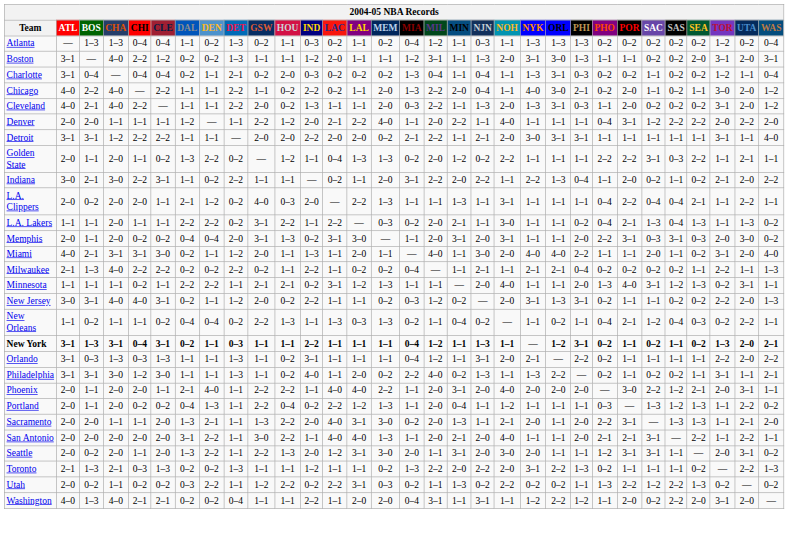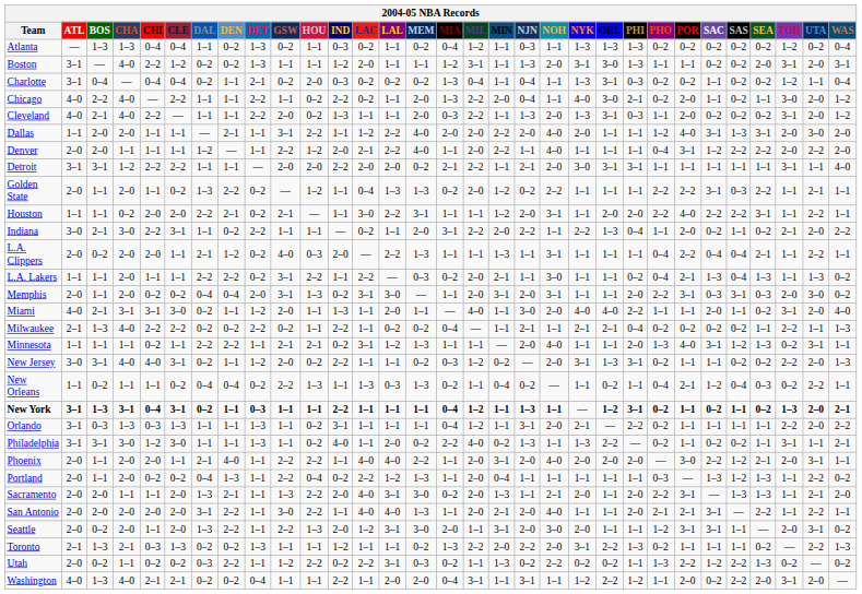 <table class="wikitable" style="font-size:90%; text-align:center;">
 <tr>
 <th colspan=31>2004-05 NBA Records</th>
 </tr>
 <tr>
 <th width=100>Team</th>
 <th style="background:#FF0000;color:#FFFFFF;width=35">ATL</th>
 <th style="background:#006400;color:#FFFFFF;width=35">BOS</th>
 <th style="background:#253E6A;color:#DF5106;width=35">CHA</th>
 <th style="background:#FF0000;color:#000000;width=35">CHI</th>
 <th style="background:#9F1F32;color:#001D43;width=35">CLE</th>
 <th style="background:#0055BA;color:#898D8F;width=35">DAL</th>
 <th style="background:#4C92CC;color:#FDB827;width=35">DEN</th>
 <th style="background:#006BB7;color:#ED164B;width=35">DET</th>
 <th style="background:#072E63;color:#DC5A34;width=35">GSW</th>
 <th style="background:#D31145;color:#CBD4D8;width=35">HOU</th>
 <th style="background:#000080;color:#FFD700;width=35">IND</th>
 <th style="background:#F9160D;color:#1A2E8B;width=35">LAC</th>
 <th style="background:#800080;color:#FFD700;width=35">LAL</th>
 <th style="background:#00265B;color:#BAD1EB;width=35">MEM</th>
 <th style="background:#000000;color:#8B0000;width=35">MIA</th>
 <th style="background:#00471B;color:#5C378A;width=35">MIL</th>
 <th style="background:#044D80;color:#000000;width=35">MIN</th>
 <th style="background:#12305B;color:#C4CED4;width=35">NJN</th>
 <th style="background:#0093B1;color:#FDB827;width=35">NOH</th>
 <th style="background:#0000FF;color:#FF8C00;width=35">NYK</th>
 <th style="background:#0000FF;color:#000000;width=35">ORL</th>
 <th style="background:#000000;color:#BB9754;width=35">PHI</th>
 <th style="background:#800080;color:#FF4500;width=35">PHO</th>
 <th style="background:#000000;color:#FF0000;width=35">POR</th>
 <th style="background:#6846A8;color:#FFFFFF;width=35">SAC</th>
 <th style="background:#000000;color:#C0C0C0;width=35">SAS</th>
 <th style="background:#005831;color:#FFC322;width=35">SEA</th>
 <th style="background:#7436BF;color:#BE0F34;width=35">TOR</th>
 <th style="background:#042A5C;color:#4C8ECC;width=35">UTA</th>
 <th style="background:#044D7D;color:#BC7A44;width=35">WAS</th>
 </tr>
 <tr>
 <td style="text-align:left;"><a href='#'>Atlanta</a></td>
 <td>—</td>
 <td>1–3</td>
 <td>1–3</td>
 <td>0–4</td>
 <td>0–4</td>
 <td>1–1</td>
 <td>0–2</td>
 <td>1–3</td>
 <td>0–2</td>
 <td>1–1</td>
 <td>0–3</td>
 <td>0–2</td>
 <td>1–1</td>
 <td>0–2</td>
 <td>0–4</td>
 <td>1–2</td>
 <td>1–1</td>
 <td>0–3</td>
 <td>1–1</td>
 <td>1–3</td>
 <td>1–3</td>
 <td>1–3</td>
 <td>0–2</td>
 <td>0–2</td>
 <td>0–2</td>
 <td>0–2</td>
 <td>0–2</td>
 <td>1–2</td>
 <td>0–2</td>
 <td>0–4</td>
 </tr>
 <tr>
 <td style="text-align:left;"><a href='#'>Boston</a></td>
 <td>3–1</td>
 <td>—</td>
 <td>4–0</td>
 <td>2–2</td>
 <td>1–2</td>
 <td>0–2</td>
 <td>0–2</td>
 <td>1–3</td>
 <td>1–1</td>
 <td>1–1</td>
 <td>1–2</td>
 <td>2–0</td>
 <td>1–1</td>
 <td>1–1</td>
 <td>1–2</td>
 <td>3–1</td>
 <td>1–1</td>
 <td>1–3</td>
 <td>2–0</td>
 <td>3–1</td>
 <td>3–0</td>
 <td>1–3</td>
 <td>1–1</td>
 <td>1–1</td>
 <td>0–2</td>
 <td>0–2</td>
 <td>2–0</td>
 <td>3–1</td>
 <td>2–0</td>
 <td>3–1</td>
 </tr>
 <tr>
 <td style="text-align:left;"><a href='#'>Charlotte</a></td>
 <td>3–1</td>
 <td>0–4</td>
 <td>—</td>
 <td>0–4</td>
 <td>0–4</td>
 <td>0–2</td>
 <td>1–1</td>
 <td>2–1</td>
 <td>0–2</td>
 <td>2–0</td>
 <td>0–3</td>
 <td>0–2</td>
 <td>0–2</td>
 <td>0–2</td>
 <td>1–3</td>
 <td>0–4</td>
 <td>1–1</td>
 <td>0–4</td>
 <td>1–1</td>
 <td>1–3</td>
 <td>3–1</td>
 <td>0–3</td>
 <td>0–2</td>
 <td>0–2</td>
 <td>1–1</td>
 <td>0–2</td>
 <td>0–2</td>
 <td>1–2</td>
 <td>1–1</td>
 <td>0–4</td>
 </tr>
 <tr>
 <td style="text-align:left;"><a href='#'>Chicago</a></td>
 <td>4–0</td>
 <td>2–2</td>
 <td>4–0</td>
 <td>—</td>
 <td>2–2</td>
 <td>1–1</td>
 <td>1–1</td>
 <td>2–2</td>
 <td>1–1</td>
 <td>0–2</td>
 <td>2–2</td>
 <td>0–2</td>
 <td>1–1</td>
 <td>2–0</td>
 <td>1–3</td>
 <td>2–2</td>
 <td>2–0</td>
 <td>0–4</td>
 <td>1–1</td>
 <td>4–0</td>
 <td>3–0</td>
 <td>2–1</td>
 <td>0–2</td>
 <td>2–0</td>
 <td>1–1</td>
 <td>0–2</td>
 <td>1–1</td>
 <td>3–0</td>
 <td>2–0</td>
 <td>1–2</td>
 </tr>
 <tr>
 <td style="text-align:left;"><a href='#'>Cleveland</a></td>
 <td>4–0</td>
 <td>2–1</td>
 <td>4–0</td>
 <td>2–2</td>
 <td>—</td>
 <td>1–1</td>
 <td>1–1</td>
 <td>2–2</td>
 <td>2–0</td>
 <td>0–2</td>
 <td>1–3</td>
 <td>1–1</td>
 <td>1–1</td>
 <td>2–0</td>
 <td>0–3</td>
 <td>2–2</td>
 <td>1–1</td>
 <td>1–3</td>
 <td>2–0</td>
 <td>1–3</td>
 <td>3–1</td>
 <td>0–3</td>
 <td>1–1</td>
 <td>2–0</td>
 <td>0–2</td>
 <td>0–2</td>
 <td>0–2</td>
 <td>3–1</td>
 <td>2–0</td>
 <td>1–2</td>
 </tr>
 <tr>
+<td style="text-align:left;"><a href='#'>Dallas</a></td>
+<td>1–1</td>
+<td>2–0</td>
+<td>2–0</td>
+<td>1–1</td>
+<td>1–1</td>
+<td>—</td>
+<td>2–1</td>
+<td>1–1</td>
+<td>3–1</td>
+<td>2–2</td>
+<td>1–1</td>
+<td>1–2</td>
+<td>2–2</td>
+<td>4–0</td>
+<td>2–0</td>
+<td>2–0</td>
+<td>2–2</td>
+<td>2–0</td>
+<td>4–0</td>
+<td>2–0</td>
+<td>1–1</td>
+<td>1–1</td>
+<td>1–2</td>
+<td>4–0</td>
+<td>3–1</td>
+<td>1–3</td>
+<td>3–1</td>
+<td>2–0</td>
+<td>3–0</td>
+<td>2–0</td>
+</tr>
+<tr>
 <td style="text-align:left;"><a href='#'>Denver</a></td>
 <td>2–0</td>
 <td>2–0</td>
 <td>1–1</td>
 <td>1–1</td>
 <td>1–1</td>
 <td>1–2</td>
 <td>—</td>
 <td>1–1</td>
 <td>2–2</td>
 <td>1–2</td>
 <td>2–0</td>
 <td>2–1</td>
 <td>2–2</td>
 <td>4–0</td>
 <td>1–1</td>
 <td>2–0</td>
 <td>2–2</td>
 <td>1–1</td>
 <td>4–0</td>
 <td>1–1</td>
 <td>1–1</td>
 <td>1–1</td>
 <td>0–4</td>
 <td>3–1</td>
 <td>1–2</td>
 <td>2–2</td>
 <td>2–2</td>
 <td>2–0</td>
 <td>2–2</td>
 <td>2–0</td>
 </tr>
 <tr>
 <td style="text-align:left;"><a href='#'>Detroit</a></td>
 <td>3–1</td>
 <td>3–1</td>
 <td>1–2</td>
 <td>2–2</td>
 <td>2–2</td>
 <td>1–1</td>
 <td>1–1</td>
 <td>—</td>
 <td>2–0</td>
 <td>2–0</td>
 <td>2–2</td>
 <td>2–0</td>
 <td>2–0</td>
 <td>0–2</td>
 <td>2–1</td>
 <td>2–2</td>
 <td>1–1</td>
 <td>2–1</td>
 <td>2–0</td>
 <td>3–0</td>
 <td>3–1</td>
 <td>3–1</td>
 <td>1–1</td>
 <td>1–1</td>
 <td>1–1</td>
 <td>1–1</td>
 <td>1–1</td>
 <td>3–1</td>
 <td>1–1</td>
 <td>4–0</td>
 </tr>
 <tr>
 <td style="text-align:left;"><a href='#'>Golden State</a></td>
 <td>2–0</td>
 <td>1–1</td>
 <td>2–0</td>
 <td>1–1</td>
 <td>0–2</td>
 <td>1–3</td>
 <td>2–2</td>
 <td>0–2</td>
 <td>—</td>
 <td>1–2</td>
 <td>1–1</td>
 <td>0–4</td>
 <td>1–3</td>
 <td>1–3</td>
 <td>0–2</td>
 <td>2–0</td>
 <td>1–2</td>
 <td>0–2</td>
 <td>2–2</td>
 <td>1–1</td>
 <td>1–1</td>
 <td>1–1</td>
 <td>2–2</td>
 <td>2–2</td>
 <td>3–1</td>
 <td>0–3</td>
 <td>2–2</td>
 <td>1–1</td>
 <td>2–1</td>
+<td>1–1</td>
+</tr>
+<tr>
+<td style="text-align:left;"><a href='#'>Houston</a></td>
+<td>1–1</td>
+<td>1–1</td>
+<td>0–2</td>
+<td>2–0</td>
+<td>2–0</td>
+<td>2–2</td>
+<td>2–1</td>
+<td>0–2</td>
+<td>2–1</td>
+<td>—</td>
+<td>1–1</td>
+<td>3–0</td>
+<td>2–2</td>
+<td>3–1</td>
+<td>1–1</td>
+<td>1–1</td>
+<td>1–2</td>
+<td>2–0</td>
+<td>3–1</td>
+<td>1–1</td>
+<td>2–0</td>
+<td>2–0</td>
+<td>2–2</td>
+<td>4–0</td>
+<td>2–2</td>
+<td>2–2</td>
+<td>3–1</td>
+<td>1–1</td>
+<td>2–2</td>
 <td>1–1</td>
 </tr>
 <tr>
 <td style="text-align:left;"><a href='#'>Indiana</a></td>
 <td>3–0</td>
 <td>2–1</td>
 <td>3–0</td>
 <td>2–2</td>
 <td>3–1</td>
 <td>1–1</td>
 <td>0–2</td>
 <td>2–2</td>
 <td>1–1</td>
 <td>1–1</td>
 <td>—</td>
 <td>0–2</td>
 <td>1–1</td>
 <td>2–0</td>
 <td>3–1</td>
 <td>2–2</td>
 <td>2–0</td>
 <td>2–2</td>
 <td>1–1</td>
 <td>2–2</td>
 <td>1–3</td>
 <td>0–4</td>
 <td>1–1</td>
 <td>2–0</td>
 <td>0–2</td>
 <td>1–1</td>
 <td>0–2</td>
 <td>2–1</td>
 <td>2–0</td>
 <td>2–2</td>
 </tr>
 <tr>
 <td style="text-align:left;"><a href='#'>L.A. Clippers</a></td>
 <td>2–0</td>
 <td>0–2</td>
 <td>2–0</td>
 <td>2–0</td>
 <td>1–1</td>
 <td>2–1</td>
 <td>1–2</td>
 <td>0–2</td>
 <td>4–0</td>
 <td>0–3</td>
 <td>2–0</td>
 <td>—</td>
 <td>2–2</td>
 <td>1–3</td>
 <td>1–1</td>
 <td>1–1</td>
 <td>1–3</td>
 <td>1–1</td>
 <td>3–1</td>
 <td>1–1</td>
 <td>1–1</td>
 <td>1–1</td>
 <td>0–4</td>
 <td>2–2</td>
 <td>0–4</td>
 <td>0–4</td>
 <td>2–1</td>
 <td>1–1</td>
 <td>2–2</td>
 <td>1–1</td>
 </tr>
 <tr>
 <td style="text-align:left;"><a href='#'>L.A. Lakers</a></td>
 <td>1–1</td>
 <td>1–1</td>
 <td>2–0</td>
 <td>1–1</td>
 <td>1–1</td>
 <td>2–2</td>
 <td>2–2</td>
 <td>0–2</td>
 <td>3–1</td>
 <td>2–2</td>
 <td>1–1</td>
 <td>2–2</td>
 <td>—</td>
 <td>0–3</td>
 <td>0–2</td>
 <td>2–0</td>
 <td>2–1</td>
 <td>1–1</td>
 <td>3–0</td>
 <td>1–1</td>
 <td>1–1</td>
 <td>0–2</td>
 <td>0–4</td>
 <td>2–1</td>
 <td>1–3</td>
 <td>0–4</td>
 <td>1–3</td>
 <td>1–1</td>
 <td>1–3</td>
 <td>0–2</td>
 </tr>
 <tr>
 <td style="text-align:left;"><a href='#'>Memphis</a></td>
 <td>2–0</td>
 <td>1–1</td>
 <td>2–0</td>
 <td>0–2</td>
 <td>0–2</td>
 <td>0–4</td>
 <td>0–4</td>
 <td>2–0</td>
 <td>3–1</td>
 <td>1–3</td>
 <td>0–2</td>
 <td>3–1</td>
 <td>3–0</td>
 <td>—</td>
 <td>1–1</td>
 <td>2–0</td>
 <td>3–1</td>
 <td>2–0</td>
 <td>3–1</td>
 <td>1–1</td>
 <td>1–1</td>
 <td>2–0</td>
 <td>2–2</td>
 <td>3–1</td>
 <td>0–3</td>
 <td>3–1</td>
 <td>0–3</td>
 <td>2–0</td>
 <td>3–0</td>
 <td>0–2</td>
 </tr>
 <tr>
 <td style="text-align:left;"><a href='#'>Miami</a></td>
 <td>4–0</td>
 <td>2–1</td>
 <td>3–1</td>
 <td>3–1</td>
 <td>3–0</td>
 <td>0–2</td>
 <td>1–1</td>
 <td>1–2</td>
 <td>2–0</td>
 <td>1–1</td>
 <td>1–3</td>
 <td>1–1</td>
 <td>2–0</td>
 <td>1–1</td>
 <td>—</td>
 <td>4–0</td>
 <td>1–1</td>
 <td>3–0</td>
 <td>2–0</td>
 <td>4–0</td>
 <td>4–0</td>
 <td>2–2</td>
 <td>1–1</td>
 <td>1–1</td>
 <td>2–0</td>
 <td>1–1</td>
 <td>0–2</td>
 <td>3–1</td>
 <td>2–0</td>
 <td>4–0</td>
 </tr>
 <tr>
 <td style="text-align:left;"><a href='#'>Milwaukee</a></td>
 <td>2–1</td>
 <td>1–3</td>
 <td>4–0</td>
 <td>2–2</td>
 <td>2–2</td>
 <td>0–2</td>
 <td>0–2</td>
 <td>2–2</td>
 <td>0–2</td>
 <td>1–1</td>
 <td>2–2</td>
 <td>1–1</td>
 <td>0–2</td>
 <td>0–2</td>
 <td>0–4</td>
 <td>—</td>
 <td>1–1</td>
 <td>2–1</td>
 <td>1–1</td>
 <td>2–1</td>
 <td>2–1</td>
 <td>0–4</td>
 <td>0–2</td>
 <td>0–2</td>
 <td>0–2</td>
 <td>0–2</td>
 <td>1–1</td>
 <td>2–2</td>
 <td>1–1</td>
 <td>1–3</td>
 </tr>
 <tr>
 <td style="text-align:left;"><a href='#'>Minnesota</a></td>
 <td>1–1</td>
 <td>1–1</td>
 <td>1–1</td>
 <td>0–2</td>
 <td>1–1</td>
 <td>2–2</td>
 <td>2–2</td>
 <td>1–1</td>
 <td>2–1</td>
 <td>2–1</td>
 <td>0–2</td>
 <td>3–1</td>
 <td>1–2</td>
 <td>1–3</td>
 <td>1–1</td>
 <td>1–1</td>
 <td>—</td>
 <td>2–0</td>
 <td>4–0</td>
 <td>1–1</td>
 <td>1–1</td>
 <td>2–0</td>
 <td>1–3</td>
 <td>4–0</td>
 <td>3–1</td>
 <td>1–2</td>
 <td>1–3</td>
 <td>0–2</td>
 <td>3–1</td>
 <td>1–1</td>
 </tr>
 <tr>
 <td style="text-align:left;"><a href='#'>New Jersey</a></td>
 <td>3–0</td>
 <td>3–1</td>
 <td>4–0</td>
 <td>4–0</td>
 <td>3–1</td>
 <td>0–2</td>
 <td>1–1</td>
 <td>1–2</td>
 <td>2–0</td>
 <td>0–2</td>
 <td>2–2</td>
 <td>1–1</td>
 <td>1–1</td>
 <td>0–2</td>
 <td>0–3</td>
 <td>1–2</td>
 <td>0–2</td>
 <td>—</td>
 <td>2–0</td>
 <td>3–1</td>
 <td>1–3</td>
 <td>3–1</td>
 <td>0–2</td>
 <td>1–1</td>
 <td>1–1</td>
 <td>0–2</td>
 <td>0–2</td>
 <td>2–2</td>
 <td>2–0</td>
 <td>1–3</td>
 </tr>
 <tr>
 <td style="text-align:left;"><a href='#'>New Orleans</a></td>
 <td>1–1</td>
 <td>0–2</td>
 <td>1–1</td>
 <td>1–1</td>
 <td>0–2</td>
 <td>0–4</td>
 <td>0–4</td>
 <td>0–2</td>
 <td>2–2</td>
 <td>1–3</td>
 <td>1–1</td>
 <td>1–3</td>
 <td>0–3</td>
 <td>1–3</td>
 <td>0–2</td>
 <td>1–1</td>
 <td>0–4</td>
 <td>0–2</td>
 <td>—</td>
 <td>1–1</td>
 <td>0–2</td>
 <td>1–1</td>
 <td>0–4</td>
 <td>2–1</td>
 <td>1–2</td>
 <td>0–4</td>
 <td>0–3</td>
 <td>0–2</td>
 <td>2–2</td>
 <td>1–1</td>
 </tr>
 <tr style="font-weight:bold">
 <td style="text-align:left;">New York</td>
 <td>3–1</td>
 <td>1–3</td>
 <td>3–1</td>
 <td>0–4</td>
 <td>3–1</td>
 <td>0–2</td>
 <td>1–1</td>
 <td>0–3</td>
 <td>1–1</td>
 <td>1–1</td>
 <td>2–2</td>
 <td>1–1</td>
 <td>1–1</td>
 <td>1–1</td>
 <td>0–4</td>
 <td>1–2</td>
 <td>1–1</td>
 <td>1–3</td>
 <td>1–1</td>
 <td>—</td>
 <td>1–2</td>
 <td>3–1</td>
 <td>0–2</td>
 <td>1–1</td>
 <td>0–2</td>
 <td>1–1</td>
 <td>0–2</td>
 <td>1–3</td>
 <td>2–0</td>
 <td>2–1</td>
 </tr>
 <tr>
 <td style="text-align:left;"><a href='#'>Orlando</a></td>
 <td>3–1</td>
 <td>0–3</td>
 <td>1–3</td>
 <td>0–3</td>
 <td>1–3</td>
 <td>1–1</td>
 <td>1–1</td>
 <td>1–3</td>
 <td>1–1</td>
 <td>0–2</td>
 <td>3–1</td>
 <td>1–1</td>
 <td>1–1</td>
 <td>1–1</td>
 <td>0–4</td>
 <td>1–2</td>
 <td>1–1</td>
 <td>3–1</td>
 <td>2–0</td>
 <td>2–1</td>
 <td>—</td>
 <td>2–2</td>
 <td>0–2</td>
 <td>1–1</td>
 <td>1–1</td>
 <td>1–1</td>
 <td>1–1</td>
 <td>2–2</td>
 <td>2–0</td>
 <td>2–2</td>
 </tr>
 <tr>
 <td style="text-align:left;"><a href='#'>Philadelphia</a></td>
 <td>3–1</td>
 <td>3–1</td>
 <td>3–0</td>
 <td>1–2</td>
 <td>3–0</td>
 <td>1–1</td>
 <td>1–1</td>
 <td>1–3</td>
 <td>1–1</td>
 <td>0–2</td>
 <td>4–0</td>
 <td>1–1</td>
 <td>2–0</td>
 <td>0–2</td>
 <td>2–2</td>
 <td>4–0</td>
 <td>0–2</td>
 <td>1–3</td>
 <td>1–1</td>
 <td>1–3</td>
 <td>2–2</td>
 <td>—</td>
 <td>0–2</td>
 <td>1–1</td>
 <td>0–2</td>
 <td>0–2</td>
 <td>1–1</td>
 <td>3–1</td>
 <td>1–1</td>
 <td>2–1</td>
 </tr>
 <tr>
 <td style="text-align:left;"><a href='#'>Phoenix</a></td>
 <td>2–0</td>
 <td>1–1</td>
 <td>2–0</td>
 <td>2–0</td>
 <td>1–1</td>
 <td>2–1</td>
 <td>4–0</td>
 <td>1–1</td>
 <td>2–2</td>
 <td>2–2</td>
 <td>1–1</td>
 <td>4–0</td>
 <td>4–0</td>
 <td>2–2</td>
 <td>1–1</td>
 <td>2–0</td>
 <td>3–1</td>
 <td>2–0</td>
 <td>4–0</td>
 <td>2–0</td>
 <td>2–0</td>
 <td>2–0</td>
 <td>—</td>
 <td>3–0</td>
 <td>2–2</td>
 <td>1–2</td>
 <td>2–1</td>
 <td>2–0</td>
 <td>3–1</td>
 <td>1–1</td>
 </tr>
 <tr>
 <td style="text-align:left;"><a href='#'>Portland</a></td>
 <td>2–0</td>
 <td>1–1</td>
 <td>2–0</td>
 <td>0–2</td>
 <td>0–2</td>
 <td>0–4</td>
 <td>1–3</td>
 <td>1–1</td>
 <td>2–2</td>
 <td>0–4</td>
 <td>0–2</td>
 <td>2–2</td>
 <td>1–2</td>
 <td>1–3</td>
 <td>1–1</td>
 <td>2–0</td>
 <td>0–4</td>
 <td>1–1</td>
-<td>1–2</td>
+<td>1–1</td>
 <td>1–1</td>
 <td>1–1</td>
 <td>1–1</td>
 <td>0–3</td>
 <td>—</td>
 <td>1–3</td>
 <td>1–2</td>
 <td>1–3</td>
 <td>1–1</td>
 <td>2–2</td>
 <td>0–2</td>
 </tr>
 <tr>
 <td style="text-align:left;"><a href='#'>Sacramento</a></td>
 <td>2–0</td>
 <td>2–0</td>
 <td>1–1</td>
 <td>1–1</td>
 <td>2–0</td>
 <td>1–3</td>
 <td>2–1</td>
 <td>1–1</td>
 <td>1–3</td>
 <td>2–2</td>
 <td>2–0</td>
 <td>4–0</td>
 <td>3–1</td>
 <td>3–0</td>
 <td>0–2</td>
 <td>2–0</td>
 <td>1–3</td>
 <td>1–1</td>
 <td>2–1</td>
 <td>2–0</td>
 <td>1–1</td>
 <td>2–0</td>
 <td>2–2</td>
 <td>3–1</td>
 <td>—</td>
 <td>1–3</td>
 <td>1–3</td>
 <td>1–1</td>
 <td>2–1</td>
 <td>2–0</td>
 </tr>
 <tr>
 <td style="text-align:left;"><a href='#'>San Antonio</a></td>
 <td>2–0</td>
 <td>2–0</td>
 <td>2–0</td>
 <td>2–0</td>
 <td>2–0</td>
 <td>3–1</td>
 <td>2–2</td>
 <td>1–1</td>
 <td>3–0</td>
 <td>2–2</td>
 <td>1–1</td>
 <td>4–0</td>
 <td>4–0</td>
 <td>1–3</td>
 <td>1–1</td>
 <td>2–0</td>
 <td>2–1</td>
 <td>2–0</td>
 <td>4–0</td>
 <td>1–1</td>
 <td>1–1</td>
 <td>2–0</td>
 <td>2–1</td>
 <td>2–1</td>
 <td>3–1</td>
 <td>—</td>
 <td>2–2</td>
 <td>1–1</td>
 <td>2–2</td>
 <td>1–1</td>
 </tr>
 <tr>
 <td style="text-align:left;"><a href='#'>Seattle</a></td>
 <td>2–0</td>
 <td>0–2</td>
 <td>2–0</td>
 <td>1–1</td>
 <td>2–0</td>
 <td>1–3</td>
 <td>2–2</td>
 <td>1–1</td>
 <td>2–2</td>
 <td>1–3</td>
 <td>2–0</td>
 <td>1–2</td>
 <td>3–1</td>
 <td>3–0</td>
 <td>2–0</td>
 <td>1–1</td>
 <td>3–1</td>
 <td>2–0</td>
 <td>3–0</td>
 <td>2–0</td>
 <td>1–1</td>
 <td>1–1</td>
 <td>1–2</td>
 <td>3–1</td>
 <td>3–1</td>
 <td>1–1</td>
 <td>—</td>
 <td>2–0</td>
 <td>3–1</td>
 <td>0–2</td>
 </tr>
 <tr>
 <td style="text-align:left;"><a href='#'>Toronto</a></td>
 <td>2–1</td>
 <td>1–3</td>
 <td>2–1</td>
 <td>0–3</td>
 <td>1–3</td>
 <td>0–2</td>
 <td>0–2</td>
 <td>1–3</td>
 <td>1–1</td>
 <td>1–1</td>
 <td>1–2</td>
 <td>1–1</td>
 <td>1–1</td>
 <td>0–2</td>
 <td>1–3</td>
 <td>2–2</td>
 <td>2–0</td>
 <td>2–2</td>
 <td>2–0</td>
 <td>3–1</td>
 <td>2–2</td>
 <td>1–3</td>
 <td>0–2</td>
 <td>1–1</td>
 <td>1–1</td>
 <td>1–1</td>
 <td>0–2</td>
 <td>—</td>
 <td>2–2</td>
 <td>1–3</td>
 </tr>
 <tr>
 <td style="text-align:left;"><a href='#'>Utah</a></td>
 <td>2–0</td>
 <td>0–2</td>
 <td>1–1</td>
 <td>0–2</td>
 <td>0–2</td>
 <td>0–3</td>
 <td>2–2</td>
 <td>1–1</td>
 <td>1–2</td>
 <td>2–2</td>
 <td>0–2</td>
 <td>2–2</td>
 <td>3–1</td>
 <td>0–3</td>
 <td>0–2</td>
 <td>1–1</td>
 <td>1–3</td>
 <td>0–2</td>
 <td>2–2</td>
 <td>0–2</td>
 <td>0–2</td>
 <td>1–1</td>
 <td>1–3</td>
 <td>2–2</td>
 <td>1–2</td>
 <td>2–2</td>
 <td>1–3</td>
 <td>0–2</td>
 <td>—</td>
 <td>0–2</td>
 </tr>
 <tr>
 <td style="text-align:left;"><a href='#'>Washington</a></td>
 <td>4–0</td>
 <td>1–3</td>
 <td>4–0</td>
 <td>2–1</td>
 <td>2–1</td>
 <td>0–2</td>
 <td>0–2</td>
 <td>0–4</td>
 <td>1–1</td>
 <td>1–1</td>
 <td>2–2</td>
 <td>1–1</td>
 <td>2–0</td>
 <td>2–0</td>
 <td>0–4</td>
 <td>3–1</td>
 <td>1–1</td>
 <td>3–1</td>
 <td>1–1</td>
 <td>1–2</td>
 <td>2–2</td>
 <td>1–2</td>
 <td>1–1</td>
 <td>2–0</td>
 <td>0–2</td>
 <td>2–2</td>
 <td>2–0</td>
 <td>3–1</td>
 <td>2–0</td>
 <td>—</td>
 </tr>
 </table>
